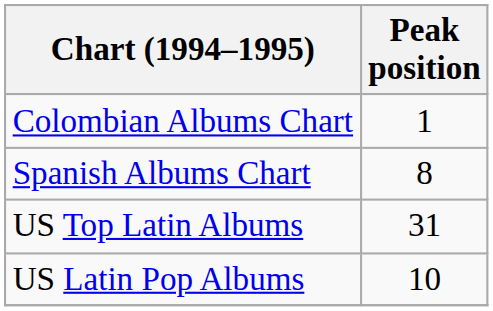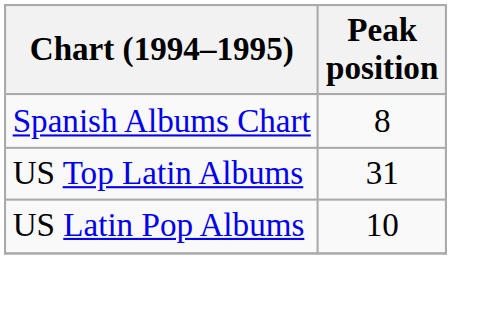 <table class="wikitable sortable">
 <tr>
 <th>Chart (1994–1995)</th>
 <th>Peak<br>position</th>
-</tr>
-<tr>
-<td><a href='#'>Colombian Albums Chart</a></td>
-<td style="text-align:center;">1</td>
 </tr>
 <tr>
 <td><a href='#'>Spanish Albums Chart</a></td>
 <td style="text-align:center;">8</td>
 </tr>
 <tr>
 <td>US <a href='#'>Top Latin Albums</a></td>
 <td style="text-align:center;">31</td>
 </tr>
 <tr>
 <td>US <a href='#'>Latin Pop Albums</a></td>
 <td style="text-align:center;">10</td>
 </tr>
 <tr>
 </tr>
 </table>
